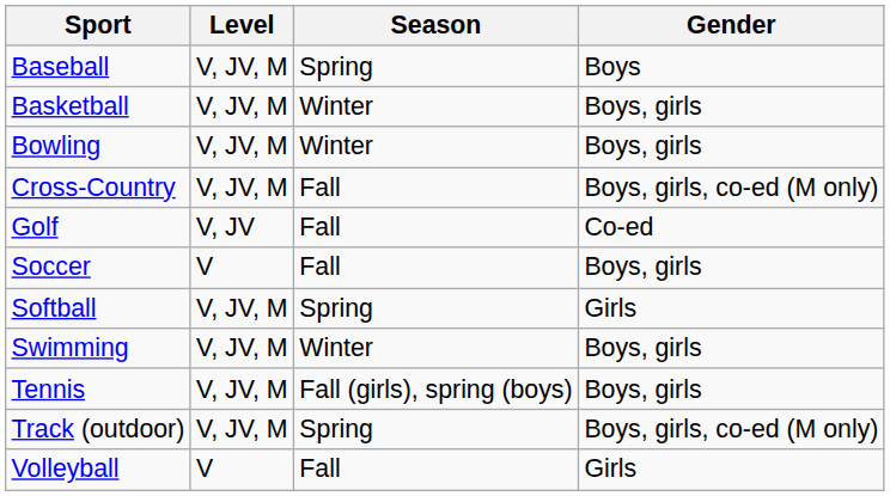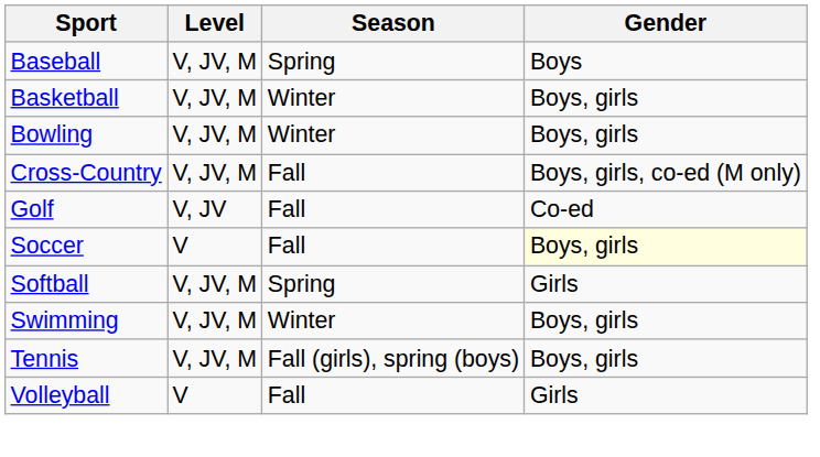 <table class="wikitable" style="text-align:left">
 <tr>
 <th>Sport</th>
 <th>Level</th>
 <th>Season</th>
 <th>Gender</th>
 </tr>
 <tr>
 <td><a href='#'>Baseball</a></td>
 <td>V, JV, M</td>
 <td>Spring</td>
 <td>Boys</td>
 </tr>
 <tr>
 <td><a href='#'>Basketball</a></td>
 <td>V, JV, M</td>
 <td>Winter</td>
 <td>Boys, girls</td>
 </tr>
 <tr>
 <td><a href='#'>Bowling</a></td>
 <td>V, JV, M</td>
 <td>Winter</td>
 <td>Boys, girls</td>
 </tr>
 <tr>
 <td><a href='#'>Cross-Country</a></td>
 <td>V, JV, M</td>
 <td>Fall</td>
 <td>Boys, girls, co-ed (M only)</td>
 </tr>
 <tr>
 <td><a href='#'>Golf</a></td>
 <td>V, JV</td>
 <td>Fall</td>
 <td>Co-ed</td>
 </tr>
 <tr>
 <td><a href='#'>Soccer</a></td>
 <td>V</td>
 <td>Fall</td>
-<td>Boys, girls</td>
+<td style="background: lightyellow;">Boys, girls</td>
 </tr>
 <tr>
 <td><a href='#'>Softball</a></td>
 <td>V, JV, M</td>
 <td>Spring</td>
 <td>Girls</td>
 </tr>
 <tr>
 <td><a href='#'>Swimming</a></td>
 <td>V, JV, M</td>
 <td>Winter</td>
 <td>Boys, girls</td>
 </tr>
 <tr>
 <td><a href='#'>Tennis</a></td>
 <td>V, JV, M</td>
 <td>Fall (girls), spring (boys)</td>
 <td>Boys, girls</td>
 </tr>
 <tr>
-<td><a href='#'>Track</a> (outdoor)</td>
-<td>V, JV, M</td>
-<td>Spring</td>
-<td>Boys, girls, co-ed (M only)</td>
-</tr>
-<tr>
 <td><a href='#'>Volleyball</a></td>
 <td>V</td>
 <td>Fall</td>
 <td>Girls</td>
 </tr>
 </table>
